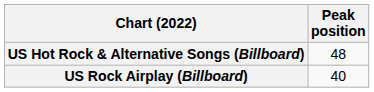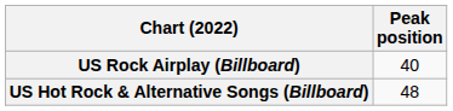 <table class="wikitable sortable plainrowheaders" style="text-align:center">
 <tr>
 <th scope="col">Chart (2022)</th>
 <th scope="col">Peak<br>position</th>
 </tr>
 <tr>
+<th scope="row">US Rock Airplay (<em>Billboard</em>)</th>
+<td>40</td>
+</tr>
+<tr>
 <th scope="row">US Hot Rock & Alternative Songs (<em>Billboard</em>)</th>
 <td>48</td>
 </tr>
-<tr>
-<th scope="row">US Rock Airplay (<em>Billboard</em>)</th>
-<td>40</td>
-</tr>
 </table>
